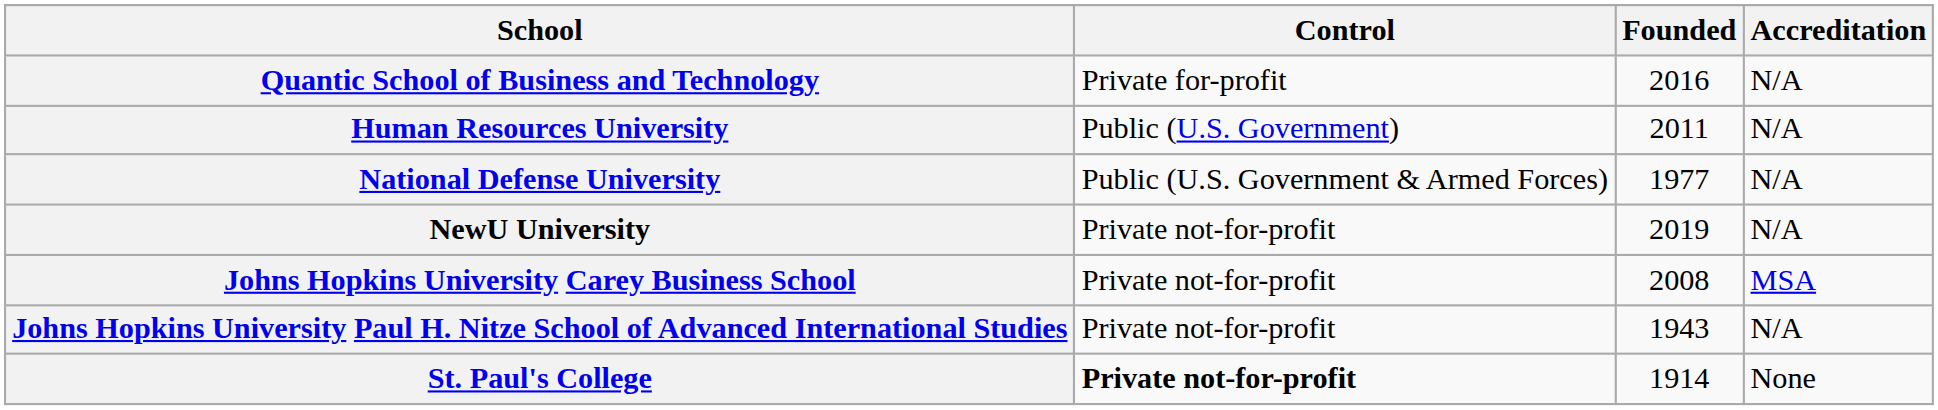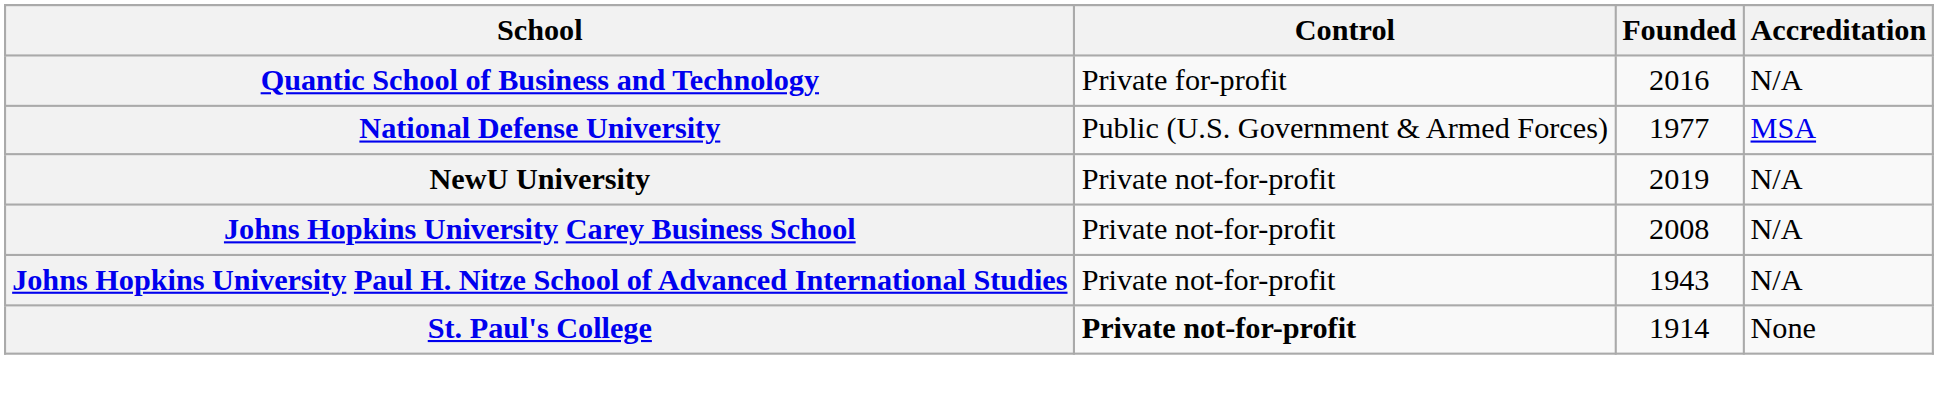 <table class="wikitable sortable" style="text-align:left; font-size:90%;">
 <tr>
 </tr>
 <tr>
 <th scope="col">School</th>
 <th scope="col">Control</th>
 <th scope="col">Founded</th>
 <th scope="col" class="unsortable">Accreditation</th>
 </tr>
 <tr>
 <th scope="row"><a href='#'>Quantic School of Business and Technology</a></th>
 <td>Private for-profit</td>
 <td style="text-align:center;">2016</td>
 <td>N/A</td>
 </tr>
 <tr>
-<th scope="row"><a href='#'>Human Resources University</a></th>
-<td>Public (<a href='#'>U.S. Government</a>)</td>
-<td style="text-align:center;">2011</td>
-<td>N/A</td>
-</tr>
-<tr>
 <th scope="row"><a href='#'>National Defense University</a></th>
 <td>Public (U.S. Government & Armed Forces)</td>
 <td style="text-align:center;">1977</td>
-<td>N/A</td>
+<td><a href='#'>MSA</a></td>
 </tr>
 <tr>
 <th>NewU University</th>
 <td>Private not-for-profit</td>
 <td style="text-align:center;">2019</td>
 <td>N/A</td>
 </tr>
 <tr>
 <th scope="row"><a href='#'>Johns Hopkins University</a> <a href='#'>Carey Business School</a></th>
 <td>Private not-for-profit</td>
 <td style="text-align:center;">2008</td>
-<td><a href='#'>MSA</a></td>
+<td>N/A</td>
 </tr>
 <tr>
 <th scope="row"><a href='#'>Johns Hopkins University</a> <a href='#'>Paul H. Nitze School of Advanced International Studies</a></th>
 <td>Private not-for-profit</td>
 <td style="text-align:center;">1943</td>
 <td>N/A</td>
 </tr>
 <tr>
 <th scope="row"><a href='#'>St. Paul's College</a></th>
 <td><strong>Private not-for-profit</strong></td>
 <td style="text-align:center;">1914</td>
 <td>None</td>
 </tr>
 </table>
